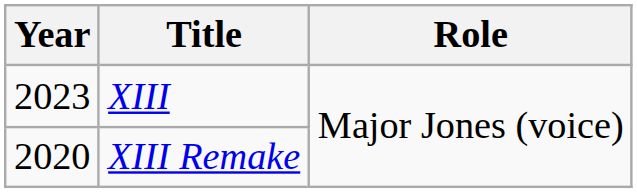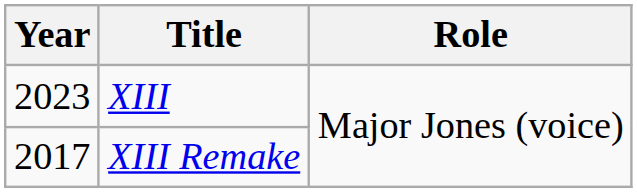 <table class="wikitable">
 <tr>
 <th>Year</th>
 <th>Title</th>
 <th>Role</th>
 </tr>
 <tr>
 <td>2023</td>
 <td><em><a href='#'>XIII</a></em></td>
 <td rowspan="2">Major Jones (voice)</td>
 </tr>
 <tr>
-<td>2020</td>
+<td>2017</td>
 <td><em><a href='#'>XIII Remake</a></em></td>
 </tr>
 </table>
